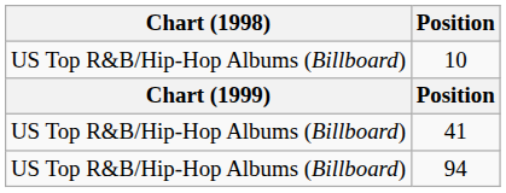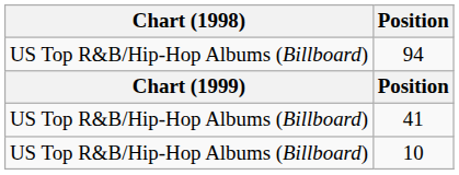 <table class="wikitable">
 <tr>
 <th>Chart (1998)</th>
 <th>Position</th>
 </tr>
 <tr>
 <td>US Top R&B/Hip-Hop Albums (<em>Billboard</em>)</td>
-<td align="center">10</td>
+<td align="center">94</td>
 </tr>
 <tr>
 <th>Chart (1999)</th>
 <th>Position</th>
 </tr>
 <tr>
 <td>US Top R&B/Hip-Hop Albums (<em>Billboard</em>)</td>
 <td align="center">41</td>
 </tr>
 <tr>
 <td>US Top R&B/Hip-Hop Albums (<em>Billboard</em>)</td>
-<td align="center">94</td>
+<td align="center">10</td>
 </tr>
 </table>
